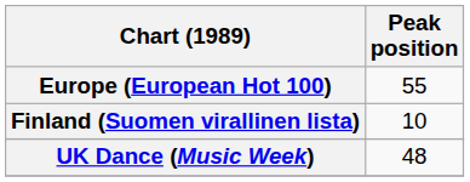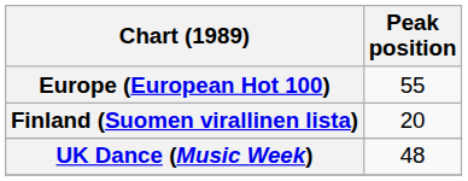 <table class="wikitable sortable plainrowheaders" style="text-align:center">
 <tr>
 <th>Chart (1989)</th>
 <th>Peak<br>position</th>
 </tr>
 <tr>
 <th scope="row">Europe (<a href='#'>European Hot 100</a>)</th>
 <td align="center">55</td>
 </tr>
 <tr>
 <th scope="row">Finland (<a href='#'>Suomen virallinen lista</a>)</th>
-<td style="text-align:center;">10</td>
+<td style="text-align:center;">20</td>
 </tr>
 <tr>
 </tr>
 <tr>
 </tr>
 <tr>
 <th scope="row"><a href='#'>UK Dance</a> (<em><a href='#'>Music Week</a></em>)</th>
 <td align="center">48</td>
 </tr>
 <tr>
 </tr>
 </table>
